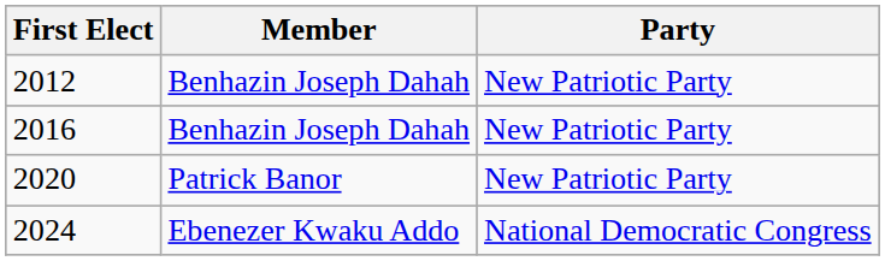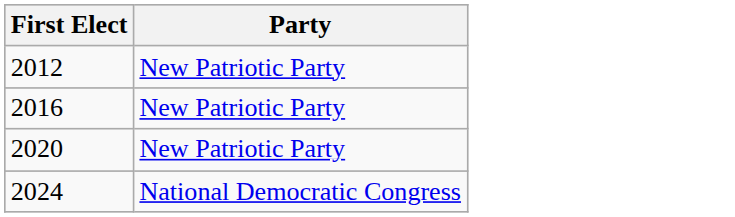 <table class="wikitable">
 <tr>
 <th>First Elect</th>
-<th>Member</th>
 <th>Party</th>
 </tr>
 <tr>
 <td>2012</td>
-<td><a href='#'>Benhazin Joseph Dahah</a></td>
 <td><a href='#'>New Patriotic Party</a></td>
 </tr>
 <tr>
 <td>2016</td>
-<td><a href='#'>Benhazin Joseph Dahah</a></td>
 <td><a href='#'>New Patriotic Party</a></td>
 </tr>
 <tr>
 <td>2020</td>
-<td><a href='#'>Patrick Banor</a></td>
 <td><a href='#'>New Patriotic Party</a></td>
 </tr>
 <tr>
 <td>2024</td>
-<td><a href='#'>Ebenezer Kwaku Addo</a></td>
 <td><a href='#'>National Democratic Congress</a></td>
 </tr>
 </table>
